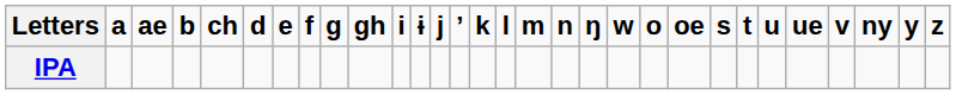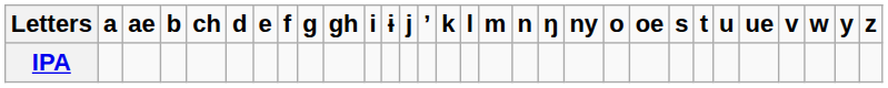 <table class="wikitable" style=text-align:center>
 <tr>
 <th>Letters</th>
 <td><strong>a</strong></td>
 <td><strong>ae</strong></td>
 <td><strong>b</strong></td>
 <td><strong>ch</strong></td>
 <td><strong>d</strong></td>
 <td><strong>e</strong></td>
 <td><strong>f</strong></td>
 <td><strong>g</strong></td>
 <td><strong>gh</strong></td>
 <td><strong>i</strong></td>
 <td><strong>ɨ</strong></td>
 <td><strong>j</strong></td>
 <td><strong>’</strong></td>
 <td><strong>k</strong></td>
 <td><strong>l</strong></td>
 <td><strong>m</strong></td>
 <td><strong>n</strong></td>
 <td><strong>ŋ</strong></td>
-<td><strong>w</strong></td>
+<td><strong>ny</strong></td>
 <td><strong>o</strong></td>
 <td><strong>oe</strong></td>
 <td><strong>s</strong></td>
 <td><strong>t</strong></td>
 <td><strong>u</strong></td>
 <td><strong>ue</strong></td>
 <td><strong>v</strong></td>
-<td><strong>ny</strong></td>
+<td><strong>w</strong></td>
 <td><strong>y</strong></td>
 <td><strong>z</strong></td>
 </tr>
 <tr>
 <th><a href='#'>IPA</a></th>
 <td></td>
 <td></td>
 <td></td>
 <td></td>
 <td></td>
 <td></td>
 <td></td>
 <td></td>
 <td></td>
 <td></td>
 <td></td>
 <td></td>
 <td></td>
 <td></td>
 <td></td>
 <td></td>
 <td></td>
 <td></td>
 <td></td>
 <td></td>
 <td></td>
 <td></td>
 <td></td>
 <td></td>
 <td></td>
 <td></td>
 <td></td>
 <td></td>
 <td></td>
 </tr>
 </table>
